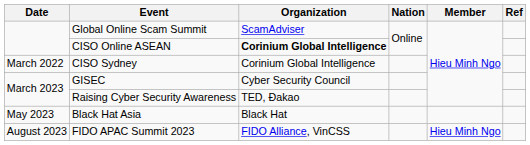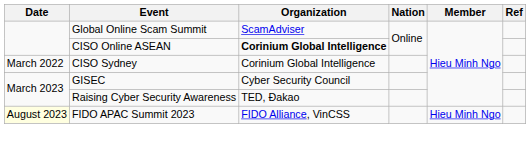 <table class="wikitable">
 <tr>
 <th>Date</th>
 <th>Event</th>
 <th>Organization</th>
 <th>Nation</th>
 <th>Member</th>
 <th>Ref</th>
 </tr>
 <tr>
 <td rowspan="2"></td>
 <td>Global Online Scam Summit</td>
 <td><a href='#'>ScamAdviser</a></td>
 <td rowspan="2">Online</td>
 <td rowspan="5"><a href='#'>Hieu Minh Ngo</a></td>
 <td></td>
 </tr>
 <tr>
 <td>CISO Online ASEAN</td>
 <td><strong>Corinium Global Intelligence</strong></td>
 <td></td>
 </tr>
 <tr>
 <td>March 2022</td>
 <td>CISO Sydney</td>
 <td>Corinium Global Intelligence</td>
 <td></td>
 <td></td>
 </tr>
 <tr>
 <td rowspan="2">March 2023</td>
 <td>GISEC</td>
 <td>Cyber Security Council</td>
 <td></td>
 <td></td>
 </tr>
 <tr>
 <td>Raising Cyber Security Awareness</td>
 <td>TED, Đakao</td>
 <td></td>
 <td></td>
 </tr>
 <tr>
-<td>May 2023</td>
-<td>Black Hat Asia</td>
-<td>Black Hat</td>
-<td></td>
-<td></td>
-<td></td>
-</tr>
-<tr>
-<td>August 2023</td>
+<td style="background: lightyellow;">August 2023</td>
 <td>FIDO APAC Summit 2023</td>
 <td><a href='#'>FIDO Alliance</a>, VinCSS</td>
 <td></td>
 <td><a href='#'>Hieu Minh Ngo</a></td>
 <td></td>
 </tr>
 </table>
